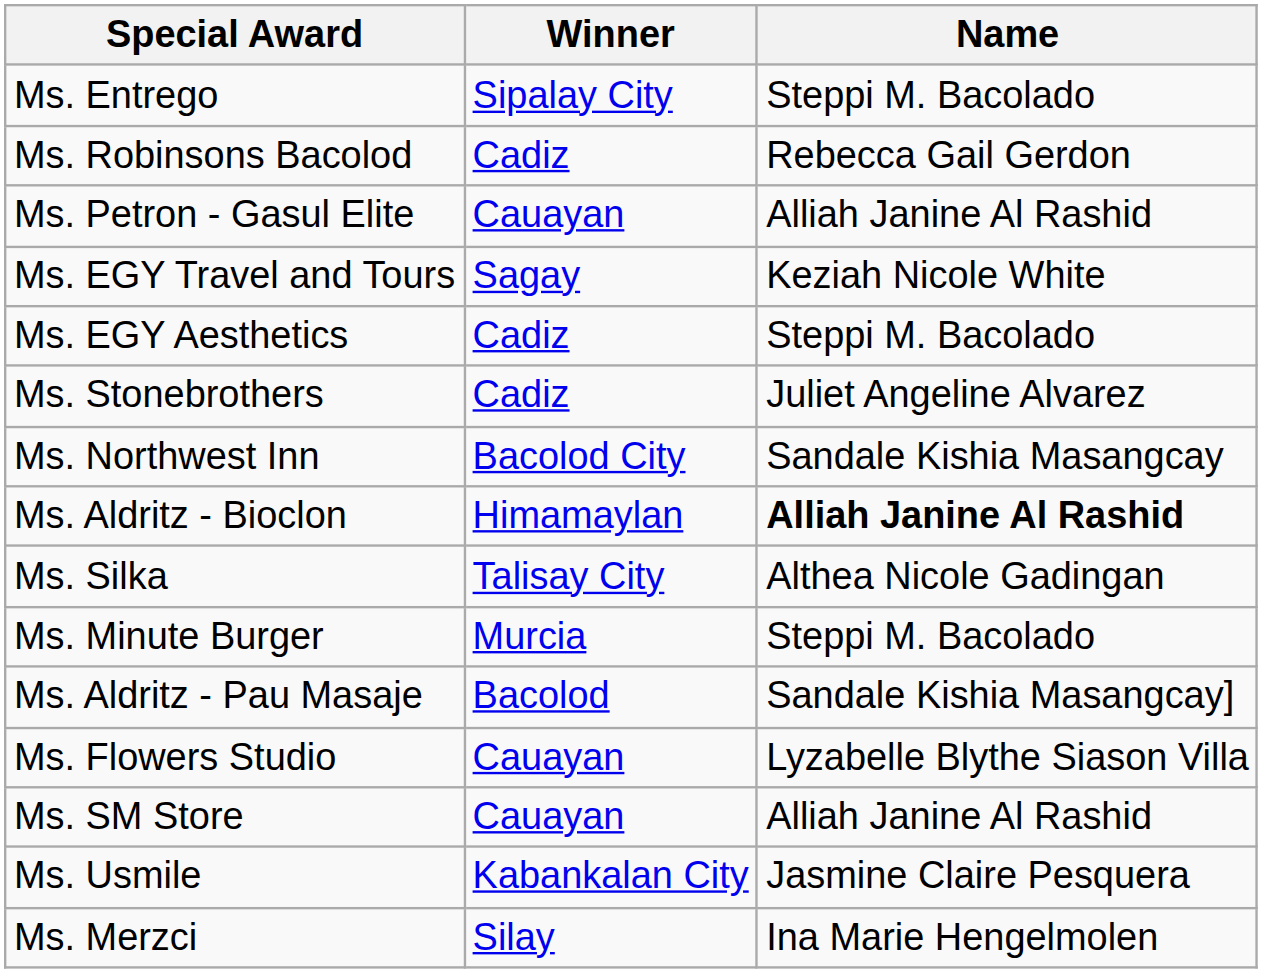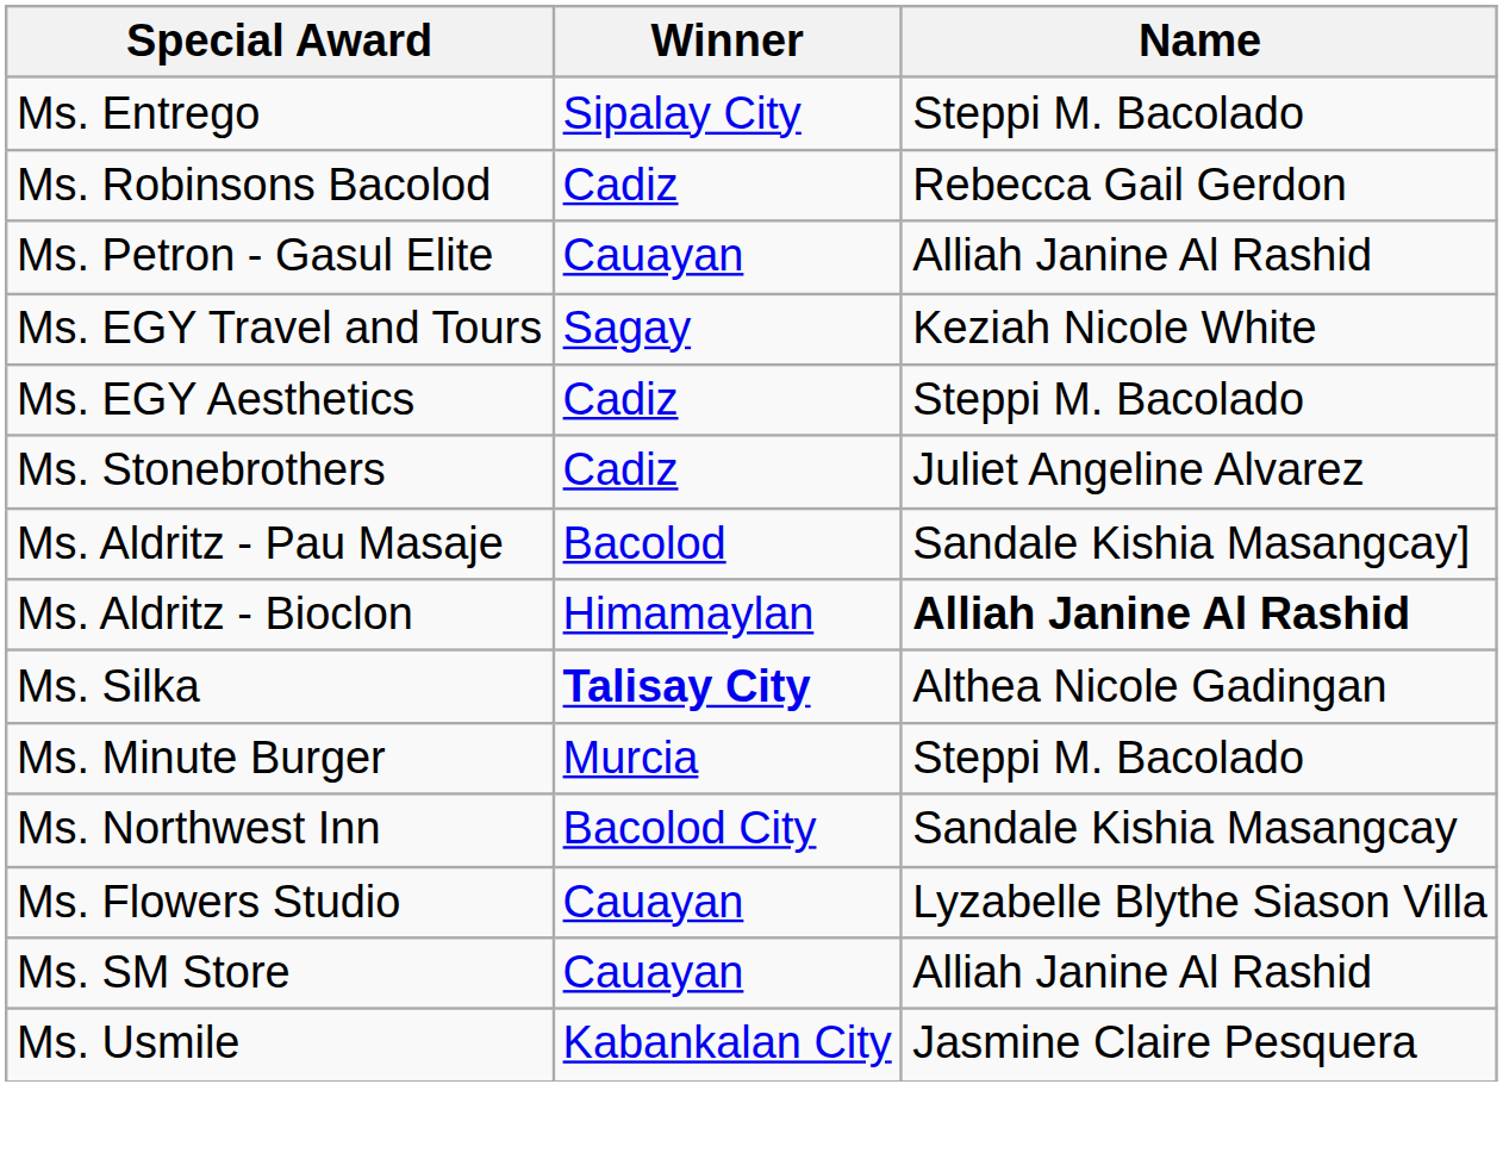 <table class="wikitable">
 <tr>
 <th>Special Award</th>
 <th>Winner</th>
 <th>Name</th>
 </tr>
 <tr>
 <td>Ms. Entrego</td>
 <td><a href='#'>Sipalay City</a></td>
 <td>Steppi M. Bacolado</td>
 </tr>
 <tr>
 <td>Ms. Robinsons Bacolod</td>
 <td><a href='#'>Cadiz</a></td>
 <td>Rebecca Gail Gerdon</td>
 </tr>
 <tr>
 <td>Ms. Petron - Gasul Elite</td>
 <td><a href='#'>Cauayan</a></td>
 <td>Alliah Janine Al Rashid</td>
 </tr>
 <tr>
 <td>Ms. EGY Travel and Tours</td>
 <td><a href='#'>Sagay</a></td>
 <td>Keziah Nicole White</td>
 </tr>
 <tr>
 <td>Ms. EGY Aesthetics</td>
 <td><a href='#'>Cadiz</a></td>
 <td>Steppi M. Bacolado</td>
 </tr>
 <tr>
 <td>Ms. Stonebrothers</td>
 <td><a href='#'>Cadiz</a></td>
 <td>Juliet Angeline Alvarez</td>
 </tr>
 <tr>
-<td>Ms. Northwest Inn</td>
-<td><a href='#'>Bacolod City</a></td>
-<td>Sandale Kishia Masangcay</td>
+<td>Ms. Aldritz - Pau Masaje</td>
+<td><a href='#'>Bacolod</a></td>
+<td>Sandale Kishia Masangcay]</td>
 </tr>
 <tr>
 <td>Ms. Aldritz - Bioclon</td>
 <td><a href='#'>Himamaylan</a></td>
 <td><strong>Alliah Janine Al Rashid</strong></td>
 </tr>
 <tr>
 <td>Ms. Silka</td>
-<td><a href='#'>Talisay City</a></td>
+<td><strong><a href='#'>Talisay City</a></strong></td>
 <td>Althea Nicole Gadingan</td>
 </tr>
 <tr>
 <td>Ms. Minute Burger</td>
 <td><a href='#'>Murcia</a></td>
 <td>Steppi M. Bacolado</td>
 </tr>
 <tr>
-<td>Ms. Aldritz - Pau Masaje</td>
-<td><a href='#'>Bacolod</a></td>
-<td>Sandale Kishia Masangcay]</td>
+<td>Ms. Northwest Inn</td>
+<td><a href='#'>Bacolod City</a></td>
+<td>Sandale Kishia Masangcay</td>
 </tr>
 <tr>
 <td>Ms. Flowers Studio</td>
 <td><a href='#'>Cauayan</a></td>
 <td>Lyzabelle Blythe Siason Villa</td>
 </tr>
 <tr>
 <td>Ms. SM Store</td>
 <td><a href='#'>Cauayan</a></td>
 <td>Alliah Janine Al Rashid</td>
 </tr>
 <tr>
 <td>Ms. Usmile</td>
 <td><a href='#'>Kabankalan City</a></td>
 <td>Jasmine Claire Pesquera</td>
 </tr>
-<tr>
-<td>Ms. Merzci</td>
-<td><a href='#'>Silay</a></td>
-<td>Ina Marie Hengelmolen</td>
-</tr>
 </table>
